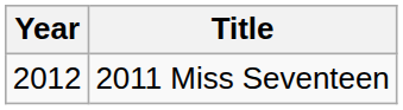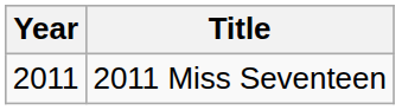 <table class="wikitable">
 <tr>
 <th>Year</th>
 <th>Title</th>
 </tr>
 <tr>
-<td>2012</td>
+<td>2011</td>
 <td>2011 Miss Seventeen</td>
 </tr>
 </table>
